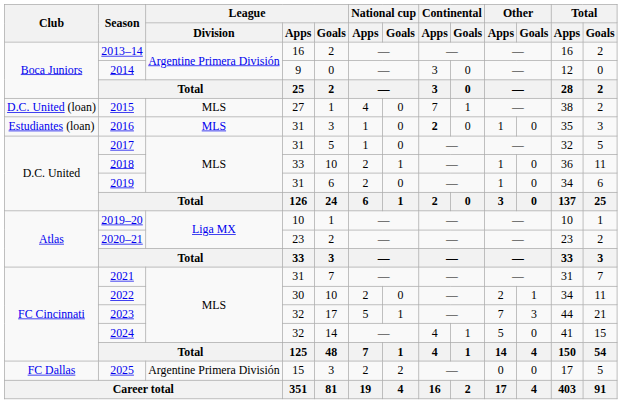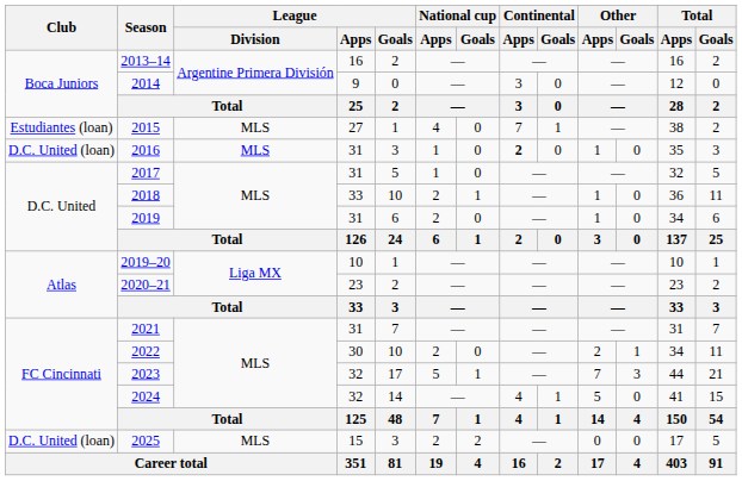 <table class=wikitable style=text-align:center>
 <tr>
 <th rowspan="2">Club</th>
 <th rowspan="2">Season</th>
 <th colspan="3">League</th>
 <th colspan="2">National cup</th>
 <th colspan="2">Continental</th>
 <th colspan="2">Other</th>
 <th colspan="2">Total</th>
 </tr>
 <tr>
 <th>Division</th>
 <th>Apps</th>
 <th>Goals</th>
 <th>Apps</th>
 <th>Goals</th>
 <th>Apps</th>
 <th>Goals</th>
 <th>Apps</th>
 <th>Goals</th>
 <th>Apps</th>
 <th>Goals</th>
 </tr>
 <tr>
 <td rowspan="3"><a href='#'>Boca Juniors</a></td>
 <td><a href='#'>2013–14</a></td>
 <td rowspan="2"><a href='#'>Argentine Primera División</a></td>
 <td>16</td>
 <td>2</td>
 <td colspan="2">—</td>
 <td colspan="2">—</td>
 <td colspan="2">—</td>
 <td>16</td>
 <td>2</td>
 </tr>
 <tr>
 <td><a href='#'>2014</a></td>
 <td>9</td>
 <td>0</td>
 <td colspan="2">—</td>
 <td>3</td>
 <td>0</td>
 <td colspan="2">—</td>
 <td>12</td>
 <td>0</td>
 </tr>
 <tr>
 <th colspan="2">Total</th>
 <th>25</th>
 <th>2</th>
 <th colspan="2">—</th>
 <th>3</th>
 <th>0</th>
 <th colspan="2">—</th>
 <th>28</th>
 <th>2</th>
 </tr>
 <tr>
-<td><a href='#'>D.C. United</a> (loan)</td>
+<td><a href='#'>Estudiantes</a> (loan)</td>
 <td><a href='#'>2015</a></td>
 <td>MLS</td>
 <td>27</td>
 <td>1</td>
 <td>4</td>
 <td>0</td>
 <td>7</td>
 <td>1</td>
 <td colspan="2">—</td>
 <td>38</td>
 <td>2</td>
 </tr>
 <tr>
-<td><a href='#'>Estudiantes</a> (loan)</td>
+<td><a href='#'>D.C. United</a> (loan)</td>
 <td><a href='#'>2016</a></td>
 <td><a href='#'>MLS</a></td>
 <td>31</td>
 <td>3</td>
 <td>1</td>
 <td>0</td>
 <td><strong>2</strong></td>
 <td>0</td>
 <td>1</td>
 <td>0</td>
 <td>35</td>
 <td>3</td>
 </tr>
 <tr>
 <td rowspan="4">D.C. United</td>
 <td><a href='#'>2017</a></td>
 <td rowspan="3">MLS</td>
 <td>31</td>
 <td>5</td>
 <td>1</td>
 <td>0</td>
 <td colspan="2">—</td>
 <td colspan="2">—</td>
 <td>32</td>
 <td>5</td>
 </tr>
 <tr>
 <td><a href='#'>2018</a></td>
 <td>33</td>
 <td>10</td>
 <td>2</td>
 <td>1</td>
 <td colspan="2">—</td>
 <td>1</td>
 <td>0</td>
 <td>36</td>
 <td>11</td>
 </tr>
 <tr>
 <td><a href='#'>2019</a></td>
 <td>31</td>
 <td>6</td>
 <td>2</td>
 <td>0</td>
 <td colspan="2">—</td>
 <td>1</td>
 <td>0</td>
 <td>34</td>
 <td>6</td>
 </tr>
 <tr>
 <th colspan="2">Total</th>
 <th>126</th>
 <th>24</th>
 <th>6</th>
 <th>1</th>
 <th>2</th>
 <th>0</th>
 <th>3</th>
 <th>0</th>
 <th>137</th>
 <th>25</th>
 </tr>
 <tr>
 <td rowspan="3"><a href='#'>Atlas</a></td>
 <td><a href='#'>2019–20</a></td>
 <td rowspan="2"><a href='#'>Liga MX</a></td>
 <td>10</td>
 <td>1</td>
 <td colspan="2">—</td>
 <td colspan="2">—</td>
 <td colspan="2">—</td>
 <td>10</td>
 <td>1</td>
 </tr>
 <tr>
 <td><a href='#'>2020–21</a></td>
 <td>23</td>
 <td>2</td>
 <td colspan="2">—</td>
 <td colspan="2">—</td>
 <td colspan="2">—</td>
 <td>23</td>
 <td>2</td>
 </tr>
 <tr>
 <th colspan="2">Total</th>
 <th>33</th>
 <th>3</th>
 <th colspan="2">—</th>
 <th colspan="2">—</th>
 <th colspan="2">—</th>
 <th>33</th>
 <th>3</th>
 </tr>
 <tr>
 <td rowspan="5"><a href='#'>FC Cincinnati</a></td>
 <td><a href='#'>2021</a></td>
 <td rowspan="4">MLS</td>
 <td>31</td>
 <td>7</td>
 <td colspan="2">—</td>
 <td colspan="2">—</td>
 <td colspan="2">—</td>
 <td>31</td>
 <td>7</td>
 </tr>
 <tr>
 <td><a href='#'>2022</a></td>
 <td>30</td>
 <td>10</td>
 <td>2</td>
 <td>0</td>
 <td colspan="2">—</td>
 <td>2</td>
 <td>1</td>
 <td>34</td>
 <td>11</td>
 </tr>
 <tr>
 <td><a href='#'>2023</a></td>
 <td>32</td>
 <td>17</td>
 <td>5</td>
 <td>1</td>
 <td colspan="2">—</td>
 <td>7</td>
 <td>3</td>
 <td>44</td>
 <td>21</td>
 </tr>
 <tr>
 <td><a href='#'>2024</a></td>
 <td>32</td>
 <td>14</td>
 <td colspan="2">—</td>
 <td>4</td>
 <td>1</td>
 <td>5</td>
 <td>0</td>
 <td>41</td>
 <td>15</td>
 </tr>
 <tr>
 <th colspan="2">Total</th>
 <th>125</th>
 <th>48</th>
 <th>7</th>
 <th>1</th>
 <th>4</th>
 <th>1</th>
 <th>14</th>
 <th>4</th>
 <th>150</th>
 <th>54</th>
 </tr>
 <tr>
-<td><a href='#'>FC Dallas</a></td>
+<td><a href='#'>D.C. United</a> (loan)</td>
 <td><a href='#'>2025</a></td>
-<td>Argentine Primera División</td>
+<td>MLS</td>
 <td>15</td>
 <td>3</td>
 <td>2</td>
 <td>2</td>
 <td colspan="2">—</td>
 <td>0</td>
 <td>0</td>
 <td>17</td>
 <td>5</td>
 </tr>
 <tr>
 <th colspan="3">Career total</th>
 <th>351</th>
 <th>81</th>
 <th>19</th>
 <th>4</th>
 <th>16</th>
 <th>2</th>
 <th>17</th>
 <th>4</th>
 <th>403</th>
 <th>91</th>
 </tr>
 </table>
